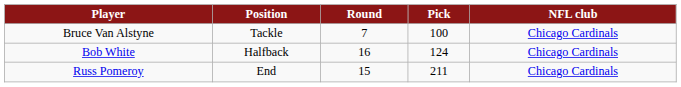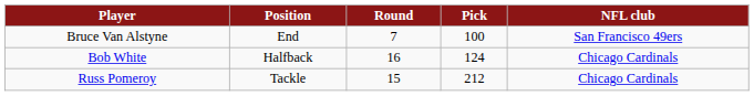 <table class="wikitable" width="70%">
 <tr align="center"  style="background: #8C1515;color:#FFFFFF;">
 <td><strong>Player</strong></td>
 <td><strong>Position</strong></td>
 <td><strong>Round</strong></td>
 <td><strong>Pick</strong></td>
 <td><strong>NFL club</strong></td>
 </tr>
 <tr align="center" bgcolor="">
 <td>Bruce Van Alstyne</td>
-<td>Tackle</td>
+<td>End</td>
 <td>7</td>
 <td>100</td>
-<td><a href='#'>Chicago Cardinals</a></td>
+<td><a href='#'>San Francisco 49ers</a></td>
 </tr>
 <tr align="center" bgcolor="">
 <td><a href='#'>Bob White</a></td>
 <td>Halfback</td>
 <td>16</td>
 <td>124</td>
 <td><a href='#'>Chicago Cardinals</a></td>
 </tr>
 <tr align="center" bgcolor="">
 <td><a href='#'>Russ Pomeroy</a></td>
-<td>End</td>
+<td>Tackle</td>
 <td>15</td>
-<td>211</td>
+<td>212</td>
 <td><a href='#'>Chicago Cardinals</a></td>
 </tr>
 </table>
